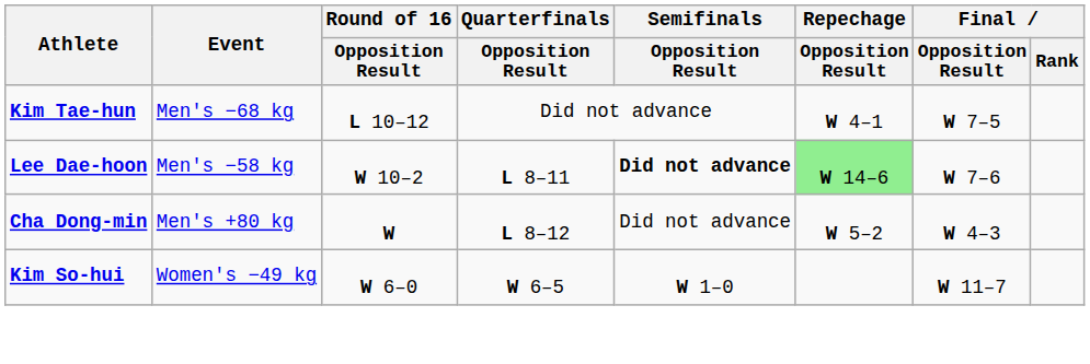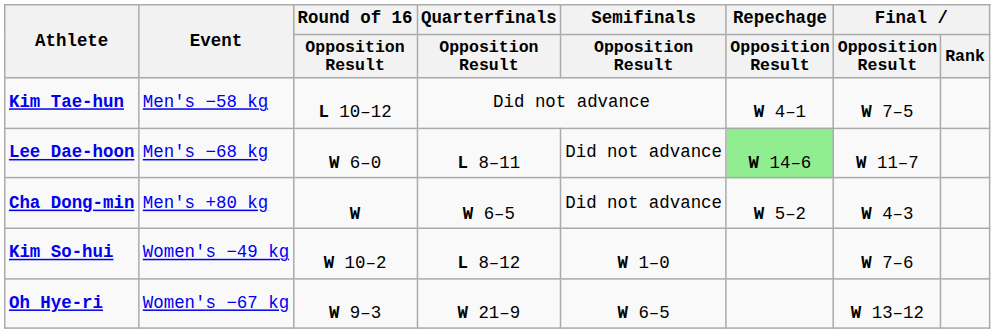 <table class="wikitable" style="font-size:90%;">
 <tr>
 <th rowspan=2>Athlete</th>
 <th rowspan=2>Event</th>
 <th>Round of 16</th>
 <th>Quarterfinals</th>
 <th>Semifinals</th>
 <th>Repechage</th>
 <th colspan=2>Final / </th>
 </tr>
 <tr style="font-size:95%">
 <th>Opposition<br>Result</th>
 <th>Opposition<br>Result</th>
 <th>Opposition<br>Result</th>
 <th>Opposition<br>Result</th>
 <th>Opposition<br>Result</th>
 <th>Rank</th>
 </tr>
 <tr align=center>
 <td align=left><strong><a href='#'>Kim Tae-hun</a></strong></td>
-<td align=left><a href='#'>Men's −68 kg</a></td>
+<td align=left><a href='#'>Men's −58 kg</a></td>
 <td><br><strong>L</strong> 10–12</td>
 <td colspan=2>Did not advance</td>
 <td><br><strong>W</strong> 4–1</td>
 <td><br><strong>W</strong> 7–5</td>
 <td></td>
 </tr>
 <tr align=center>
 <td align=left><strong><a href='#'>Lee Dae-hoon</a></strong></td>
-<td align=left><a href='#'>Men's −58 kg</a></td>
-<td><br><strong>W</strong> 10–2</td>
+<td align=left><a href='#'>Men's −68 kg</a></td>
+<td><br><strong>W</strong> 6–0</td>
 <td><br><strong>L</strong> 8–11</td>
-<td><strong>Did not advance</strong></td>
+<td>Did not advance</td>
 <td style="background: lightgreen;"><br><strong>W</strong> 14–6</td>
-<td><br><strong>W</strong> 7–6</td>
+<td><br><strong>W</strong> 11–7</td>
 <td></td>
 </tr>
 <tr align=center>
 <td align=left><strong><a href='#'>Cha Dong-min</a></strong></td>
 <td align=left><a href='#'>Men's +80 kg</a></td>
 <td><br><strong>W</strong> </td>
-<td><br><strong>L</strong> 8–12</td>
+<td><br><strong>W</strong> 6–5</td>
 <td>Did not advance</td>
 <td><br><strong>W</strong> 5–2</td>
 <td><br><strong>W</strong> 4–3 </td>
 <td></td>
 </tr>
 <tr align=center>
 <td align=left><strong><a href='#'>Kim So-hui</a></strong></td>
 <td align=left><a href='#'>Women's −49 kg</a></td>
-<td><br><strong>W</strong> 6–0</td>
-<td><br><strong>W</strong> 6–5</td>
+<td><br><strong>W</strong> 10–2</td>
+<td><br><strong>L</strong> 8–12</td>
 <td><br><strong>W</strong> 1–0 </td>
 <td></td>
-<td><br><strong>W</strong> 11–7</td>
+<td><br><strong>W</strong> 7–6</td>
+<td></td>
+</tr>
+<tr align=center>
+<td align=left><strong><a href='#'>Oh Hye-ri</a></strong></td>
+<td align=left><a href='#'>Women's −67 kg</a></td>
+<td><br><strong>W</strong> 9–3</td>
+<td><br><strong>W</strong> 21–9 </td>
+<td><br><strong>W</strong> 6–5</td>
+<td></td>
+<td><br><strong>W</strong> 13–12</td>
 <td></td>
 </tr>
 </table>
